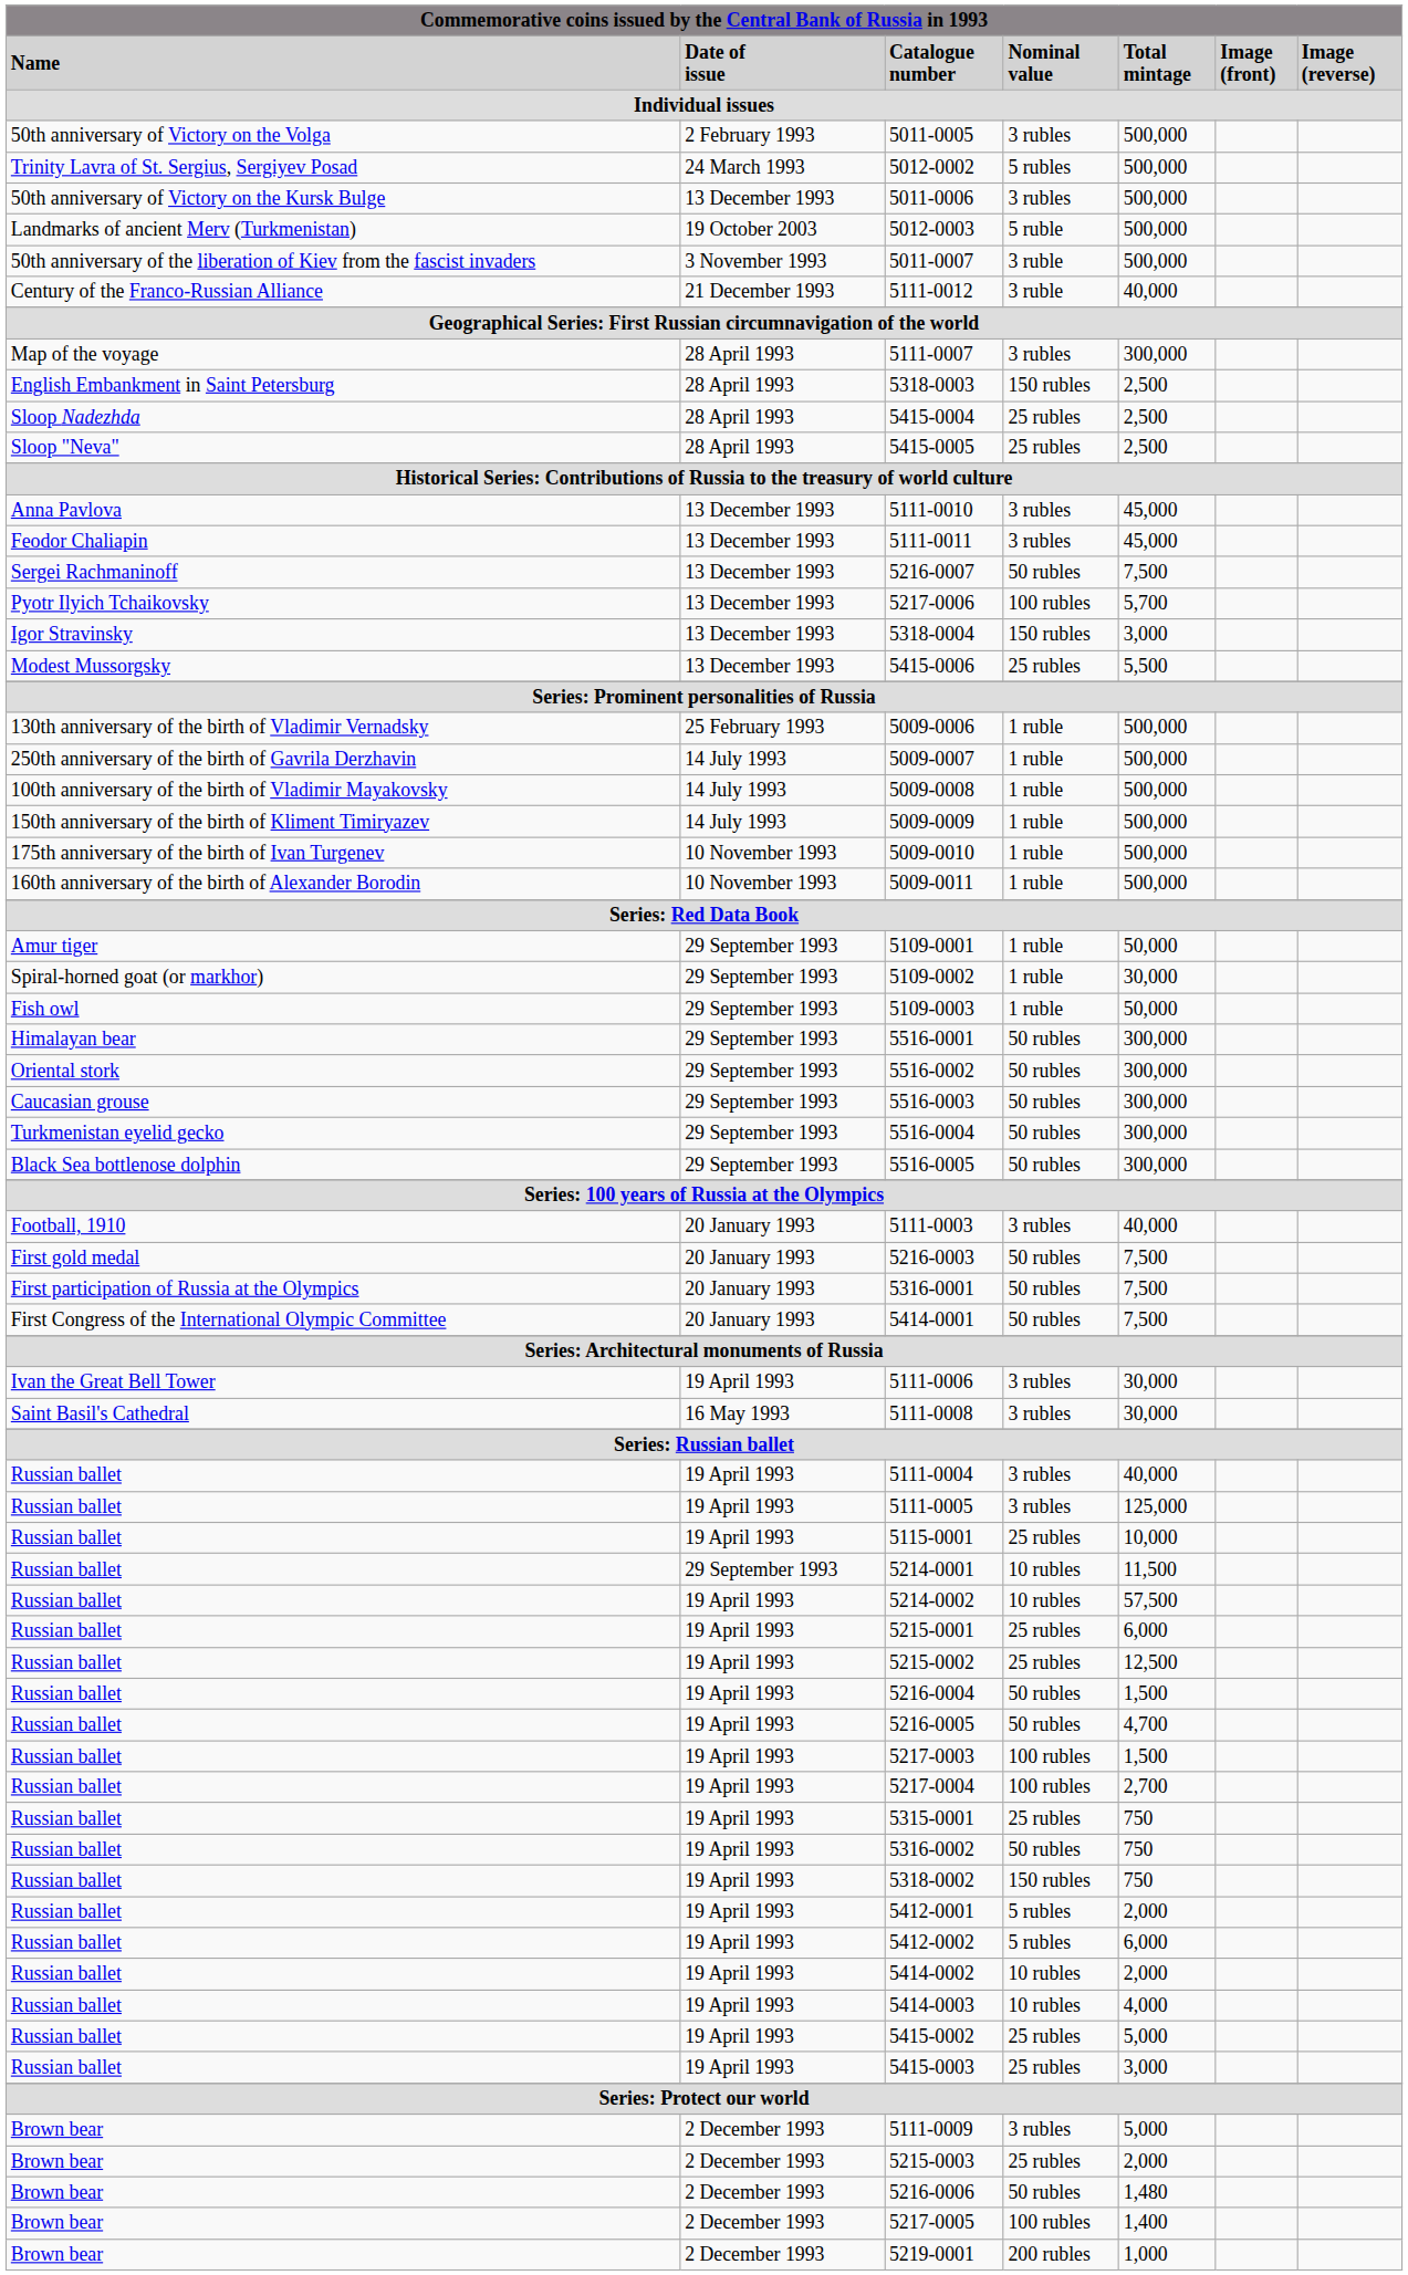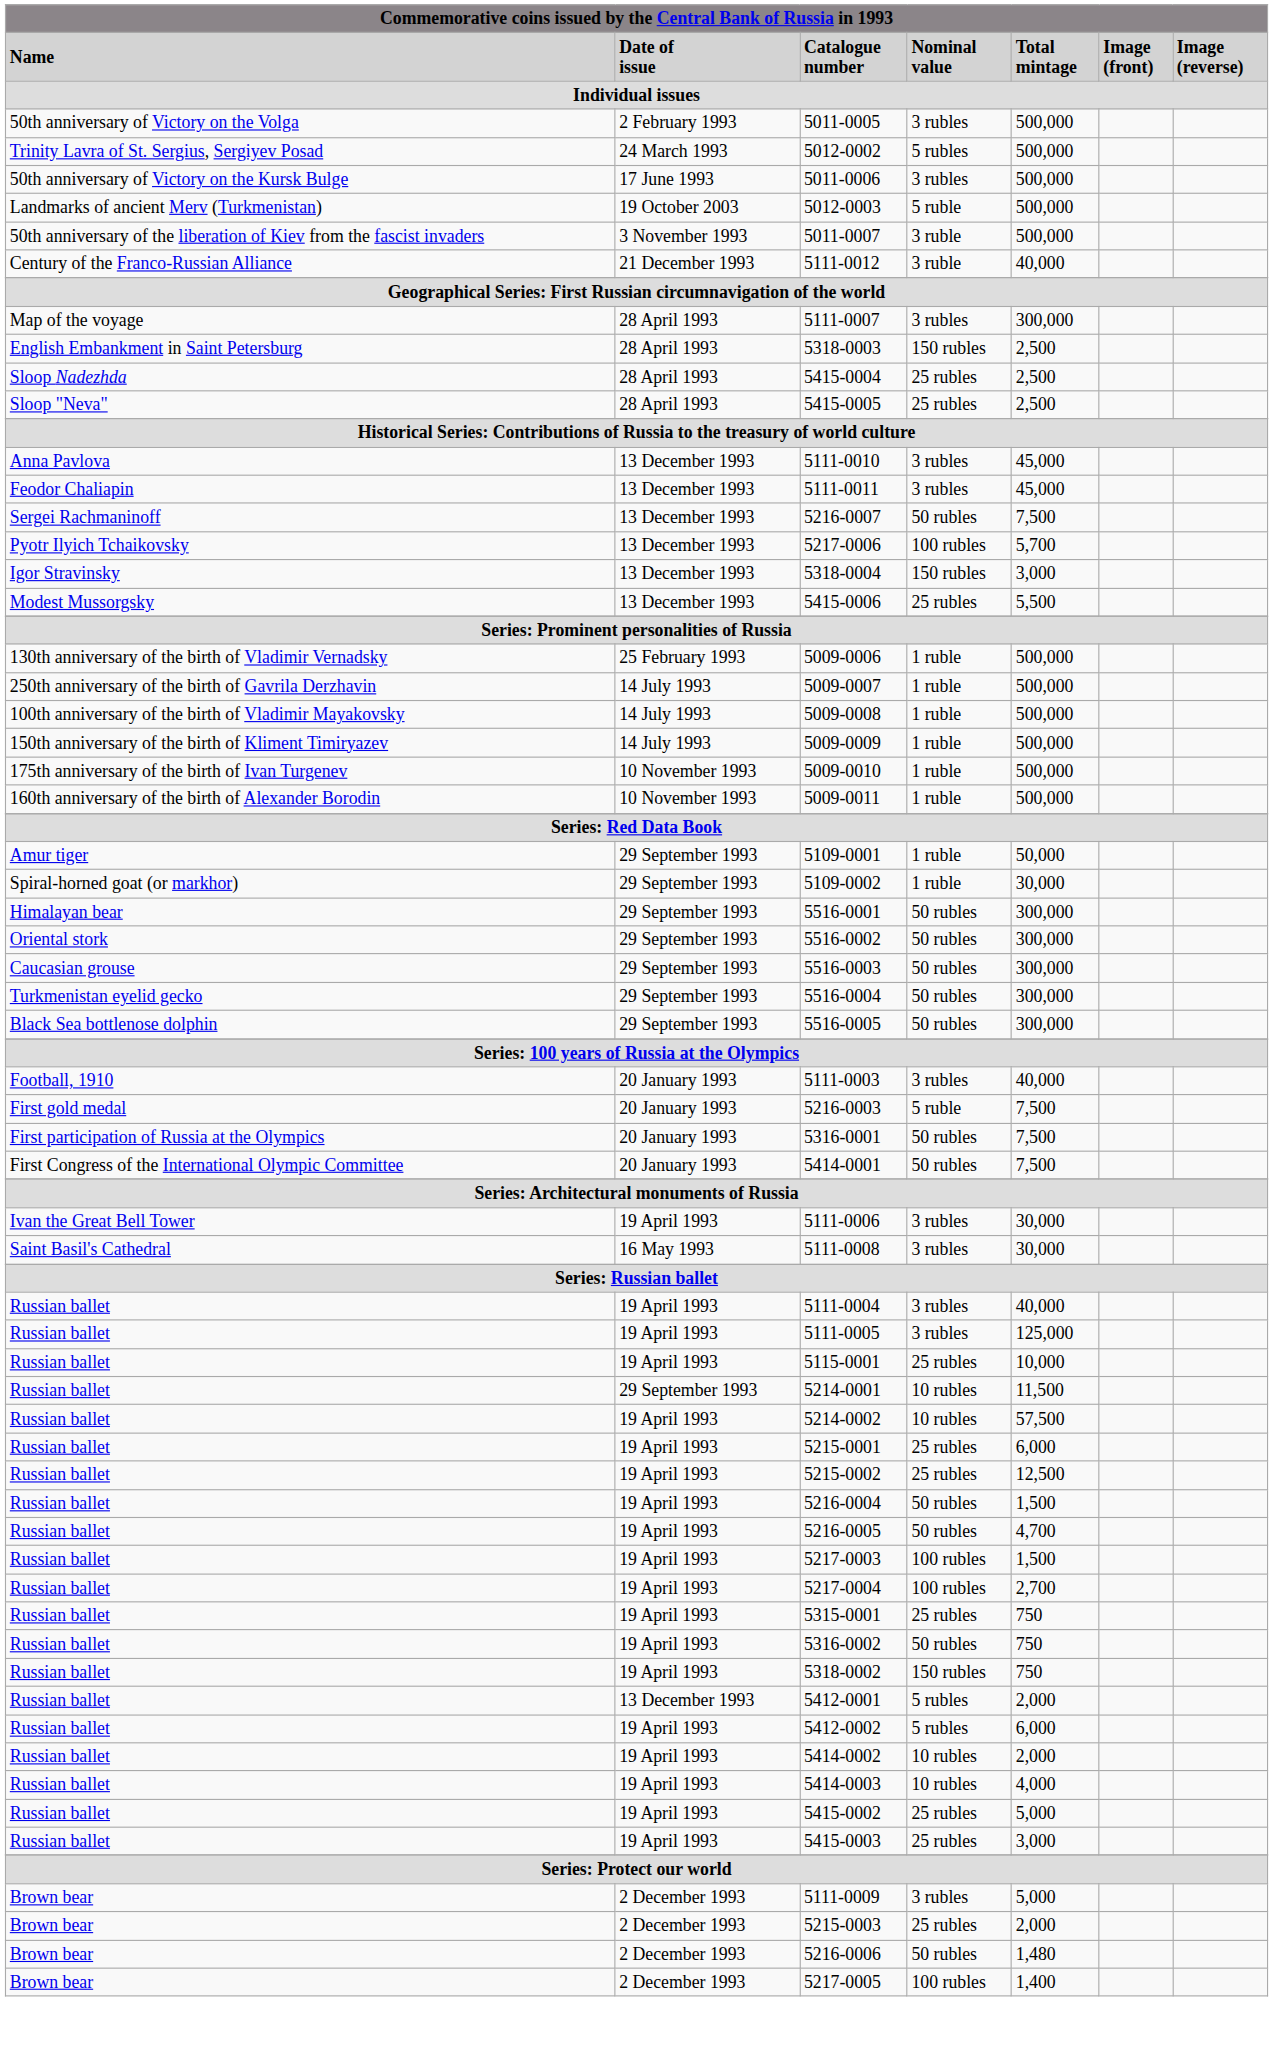 <table class="wikitable" style="width: 90%; border: #999 solid 1px; text-align: lcenter; margin-bottom: 0; margin: 1em auto 1em auto">
 <tr>
 <th colspan="7" style="background: #8B8589;"><strong>Commemorative coins issued by the <a href='#'>Central Bank of Russia</a> in 1993</strong></th>
 </tr>
 <tr style="font-weight:bold; background-color:#D3D3D3">
 <td><strong>Name</strong></td>
 <td><strong>Date of<br>issue</strong></td>
 <td><strong>Catalogue<br>number</strong></td>
 <td><strong>Nominal<br>value</strong></td>
 <td><strong>Total<br>mintage</strong></td>
 <td><strong>Image<br>(front)</strong></td>
 <td><strong>Image<br>(reverse)</strong></td>
 </tr>
 <tr style="font-weight:bold; background-color:#DDDDDD">
 <td colspan="7" style="text-align: center;">Individual issues</td>
 </tr>
 <tr>
 <td>50th anniversary of <a href='#'>Victory on the Volga</a></td>
 <td>2 February 1993</td>
 <td>5011-0005</td>
 <td>3 rubles</td>
 <td>500,000</td>
 <td></td>
 <td></td>
 </tr>
 <tr>
 <td><a href='#'>Trinity Lavra of St. Sergius</a>, <a href='#'>Sergiyev Posad</a></td>
 <td>24 March 1993</td>
 <td>5012-0002</td>
 <td>5 rubles</td>
 <td>500,000</td>
 <td></td>
 <td></td>
 </tr>
 <tr>
 <td>50th anniversary of <a href='#'>Victory on the Kursk Bulge</a></td>
-<td>13 December 1993</td>
+<td>17 June 1993</td>
 <td>5011-0006</td>
 <td>3 rubles</td>
 <td>500,000</td>
 <td></td>
 <td></td>
 </tr>
 <tr>
 <td>Landmarks of ancient <a href='#'>Merv</a> (<a href='#'>Turkmenistan</a>)</td>
 <td>19 October 2003</td>
 <td>5012-0003</td>
 <td>5 ruble</td>
 <td>500,000</td>
 <td></td>
 <td></td>
 </tr>
 <tr>
 <td>50th anniversary of the <a href='#'>liberation of Kiev</a> from the <a href='#'>fascist invaders</a></td>
 <td>3 November 1993</td>
 <td>5011-0007</td>
 <td>3 ruble</td>
 <td>500,000</td>
 <td></td>
 <td></td>
 </tr>
 <tr>
 <td>Century of the <a href='#'>Franco-Russian Alliance</a></td>
 <td>21 December 1993</td>
 <td>5111-0012</td>
 <td>3 ruble</td>
 <td>40,000</td>
 <td></td>
 <td></td>
 </tr>
 <tr>
 </tr>
 <tr style="font-weight:bold; background-color:#DDDDDD">
 <td colspan="7" style="text-align: center;">Geographical Series: First Russian circumnavigation of the world</td>
 </tr>
 <tr>
 <td>Map of the voyage</td>
 <td>28 April 1993</td>
 <td>5111-0007</td>
 <td>3 rubles</td>
 <td>300,000</td>
 <td></td>
 <td></td>
 </tr>
 <tr>
 <td><a href='#'>English Embankment</a> in <a href='#'>Saint Petersburg</a></td>
 <td>28 April 1993</td>
 <td>5318-0003</td>
 <td>150 rubles</td>
 <td>2,500</td>
 <td></td>
 <td></td>
 </tr>
 <tr>
 <td><a href='#'>Sloop <em>Nadezhda</em></a></td>
 <td>28 April 1993</td>
 <td>5415-0004</td>
 <td>25 rubles</td>
 <td>2,500</td>
 <td></td>
 <td></td>
 </tr>
 <tr>
 <td><a href='#'>Sloop "Neva"</a></td>
 <td>28 April 1993</td>
 <td>5415-0005</td>
 <td>25 rubles</td>
 <td>2,500</td>
 <td></td>
 <td></td>
 </tr>
 <tr>
 </tr>
 <tr style="font-weight:bold; background-color:#DDDDDD">
 <td colspan="7" style="text-align: center;">Historical Series: Contributions of Russia to the treasury of world culture</td>
 </tr>
 <tr>
 <td><a href='#'>Anna Pavlova</a></td>
 <td>13 December 1993</td>
 <td>5111-0010</td>
 <td>3 rubles</td>
 <td>45,000</td>
 <td></td>
 <td></td>
 </tr>
 <tr>
 <td><a href='#'>Feodor Chaliapin</a></td>
 <td>13 December 1993</td>
 <td>5111-0011</td>
 <td>3 rubles</td>
 <td>45,000</td>
 <td></td>
 <td></td>
 </tr>
 <tr>
 <td><a href='#'>Sergei Rachmaninoff</a></td>
 <td>13 December 1993</td>
 <td>5216-0007</td>
 <td>50 rubles</td>
 <td>7,500</td>
 <td></td>
 <td></td>
 </tr>
 <tr>
 <td><a href='#'>Pyotr Ilyich Tchaikovsky</a></td>
 <td>13 December 1993</td>
 <td>5217-0006</td>
 <td>100 rubles</td>
 <td>5,700</td>
 <td></td>
 <td></td>
 </tr>
 <tr>
 <td><a href='#'>Igor Stravinsky</a></td>
 <td>13 December 1993</td>
 <td>5318-0004</td>
 <td>150 rubles</td>
 <td>3,000</td>
 <td></td>
 <td></td>
 </tr>
 <tr>
 <td><a href='#'>Modest Mussorgsky</a></td>
 <td>13 December 1993</td>
 <td>5415-0006</td>
 <td>25 rubles</td>
 <td>5,500</td>
 <td></td>
 <td></td>
 </tr>
 <tr>
 </tr>
 <tr style="font-weight:bold; background-color:#DDDDDD">
 <td colspan="7" style="text-align: center;">Series: Prominent personalities of Russia</td>
 </tr>
 <tr>
 <td>130th anniversary of the birth of <a href='#'>Vladimir Vernadsky</a></td>
 <td>25 February 1993</td>
 <td>5009-0006</td>
 <td>1 ruble</td>
 <td>500,000</td>
 <td></td>
 <td></td>
 </tr>
 <tr>
 <td>250th anniversary of the birth of <a href='#'>Gavrila Derzhavin</a></td>
 <td>14 July 1993</td>
 <td>5009-0007</td>
 <td>1 ruble</td>
 <td>500,000</td>
 <td></td>
 <td></td>
 </tr>
 <tr>
 <td>100th anniversary of the birth of <a href='#'>Vladimir Mayakovsky</a></td>
 <td>14 July 1993</td>
 <td>5009-0008</td>
 <td>1 ruble</td>
 <td>500,000</td>
 <td></td>
 <td></td>
 </tr>
 <tr>
 <td>150th anniversary of the birth of <a href='#'>Kliment Timiryazev</a></td>
 <td>14 July 1993</td>
 <td>5009-0009</td>
 <td>1 ruble</td>
 <td>500,000</td>
 <td></td>
 <td></td>
 </tr>
 <tr>
 <td>175th anniversary of the birth of <a href='#'>Ivan Turgenev</a></td>
 <td>10 November 1993</td>
 <td>5009-0010</td>
 <td>1 ruble</td>
 <td>500,000</td>
 <td></td>
 <td></td>
 </tr>
 <tr>
 <td>160th anniversary of the birth of <a href='#'>Alexander Borodin</a></td>
 <td>10 November 1993</td>
 <td>5009-0011</td>
 <td>1 ruble</td>
 <td>500,000</td>
 <td></td>
 <td></td>
 </tr>
 <tr>
 </tr>
 <tr style="font-weight:bold; background-color:#DDDDDD">
 <td colspan="7" style="text-align: center;">Series: <a href='#'>Red Data Book</a></td>
 </tr>
 <tr>
 <td><a href='#'>Amur tiger</a></td>
 <td>29 September 1993</td>
 <td>5109-0001</td>
 <td>1 ruble</td>
 <td>50,000</td>
 <td></td>
 <td></td>
 </tr>
 <tr>
 <td>Spiral-horned goat (or <a href='#'>markhor</a>)</td>
 <td>29 September 1993</td>
 <td>5109-0002</td>
 <td>1 ruble</td>
 <td>30,000</td>
 <td></td>
 <td></td>
 </tr>
 <tr>
-<td><a href='#'>Fish owl</a></td>
-<td>29 September 1993</td>
-<td>5109-0003</td>
-<td>1 ruble</td>
-<td>50,000</td>
-<td></td>
-<td></td>
-</tr>
-<tr>
 <td><a href='#'>Himalayan bear</a></td>
 <td>29 September 1993</td>
 <td>5516-0001</td>
 <td>50 rubles</td>
 <td>300,000</td>
 <td></td>
 <td></td>
 </tr>
 <tr>
 <td><a href='#'>Oriental stork</a></td>
 <td>29 September 1993</td>
 <td>5516-0002</td>
 <td>50 rubles</td>
 <td>300,000</td>
 <td></td>
 <td></td>
 </tr>
 <tr>
 <td><a href='#'>Caucasian grouse</a></td>
 <td>29 September 1993</td>
 <td>5516-0003</td>
 <td>50 rubles</td>
 <td>300,000</td>
 <td></td>
 <td></td>
 </tr>
 <tr>
 <td><a href='#'>Turkmenistan eyelid gecko</a></td>
 <td>29 September 1993</td>
 <td>5516-0004</td>
 <td>50 rubles</td>
 <td>300,000</td>
 <td></td>
 <td></td>
 </tr>
 <tr>
 <td><a href='#'>Black Sea bottlenose dolphin</a></td>
 <td>29 September 1993</td>
 <td>5516-0005</td>
 <td>50 rubles</td>
 <td>300,000</td>
 <td></td>
 <td></td>
 </tr>
 <tr>
 </tr>
 <tr style="font-weight:bold; background-color:#DDDDDD">
 <td colspan="7" style="text-align: center;">Series: <a href='#'>100 years of Russia at the Olympics</a></td>
 </tr>
 <tr>
 <td><a href='#'>Football, 1910</a></td>
 <td>20 January 1993</td>
 <td>5111-0003</td>
 <td>3 rubles</td>
 <td>40,000</td>
 <td></td>
 <td></td>
 </tr>
 <tr>
 <td><a href='#'>First gold medal</a></td>
 <td>20 January 1993</td>
 <td>5216-0003</td>
-<td>50 rubles</td>
+<td>5 ruble</td>
 <td>7,500</td>
 <td></td>
 <td></td>
 </tr>
 <tr>
 <td><a href='#'>First participation of Russia at the Olympics</a></td>
 <td>20 January 1993</td>
 <td>5316-0001</td>
 <td>50 rubles</td>
 <td>7,500</td>
 <td></td>
 <td></td>
 </tr>
 <tr>
 <td>First Congress of the <a href='#'>International Olympic Committee</a></td>
 <td>20 January 1993</td>
 <td>5414-0001</td>
 <td>50 rubles</td>
 <td>7,500</td>
 <td></td>
 <td></td>
 </tr>
 <tr>
 </tr>
 <tr style="font-weight:bold; background-color:#DDDDDD">
 <td colspan="7" style="text-align: center;">Series: Architectural monuments of Russia</td>
 </tr>
 <tr>
 <td><a href='#'>Ivan the Great Bell Tower</a></td>
 <td>19 April 1993</td>
 <td>5111-0006</td>
 <td>3 rubles</td>
 <td>30,000</td>
 <td></td>
 <td></td>
 </tr>
 <tr>
 <td><a href='#'>Saint Basil's Cathedral</a></td>
 <td>16 May 1993</td>
 <td>5111-0008</td>
 <td>3 rubles</td>
 <td>30,000</td>
 <td></td>
 <td></td>
 </tr>
 <tr>
 </tr>
 <tr style="font-weight:bold; background-color:#DDDDDD">
 <td colspan="7" style="text-align: center;">Series: <a href='#'>Russian ballet</a></td>
 </tr>
 <tr>
 <td><a href='#'>Russian ballet</a></td>
 <td>19 April 1993</td>
 <td>5111-0004</td>
 <td>3 rubles</td>
 <td>40,000</td>
 <td></td>
 <td></td>
 </tr>
 <tr>
 <td><a href='#'>Russian ballet</a></td>
 <td>19 April 1993</td>
 <td>5111-0005</td>
 <td>3 rubles</td>
 <td>125,000</td>
 <td></td>
 <td></td>
 </tr>
 <tr>
 <td><a href='#'>Russian ballet</a></td>
 <td>19 April 1993</td>
 <td>5115-0001</td>
 <td>25 rubles</td>
 <td>10,000</td>
 <td></td>
 <td></td>
 </tr>
 <tr>
 <td><a href='#'>Russian ballet</a></td>
 <td>29 September 1993</td>
 <td>5214-0001</td>
 <td>10 rubles</td>
 <td>11,500</td>
 <td></td>
 <td></td>
 </tr>
 <tr>
 <td><a href='#'>Russian ballet</a></td>
 <td>19 April 1993</td>
 <td>5214-0002</td>
 <td>10 rubles</td>
 <td>57,500</td>
 <td></td>
 <td></td>
 </tr>
 <tr>
 <td><a href='#'>Russian ballet</a></td>
 <td>19 April 1993</td>
 <td>5215-0001</td>
 <td>25 rubles</td>
 <td>6,000</td>
 <td></td>
 <td></td>
 </tr>
 <tr>
 <td><a href='#'>Russian ballet</a></td>
 <td>19 April 1993</td>
 <td>5215-0002</td>
 <td>25 rubles</td>
 <td>12,500</td>
 <td></td>
 <td></td>
 </tr>
 <tr>
 <td><a href='#'>Russian ballet</a></td>
 <td>19 April 1993</td>
 <td>5216-0004</td>
 <td>50 rubles</td>
 <td>1,500</td>
 <td></td>
 <td></td>
 </tr>
 <tr>
 <td><a href='#'>Russian ballet</a></td>
 <td>19 April 1993</td>
 <td>5216-0005</td>
 <td>50 rubles</td>
 <td>4,700</td>
 <td></td>
 <td></td>
 </tr>
 <tr>
 <td><a href='#'>Russian ballet</a></td>
 <td>19 April 1993</td>
 <td>5217-0003</td>
 <td>100 rubles</td>
 <td>1,500</td>
 <td></td>
 <td></td>
 </tr>
 <tr>
 <td><a href='#'>Russian ballet</a></td>
 <td>19 April 1993</td>
 <td>5217-0004</td>
 <td>100 rubles</td>
 <td>2,700</td>
 <td></td>
 <td></td>
 </tr>
 <tr>
 <td><a href='#'>Russian ballet</a></td>
 <td>19 April 1993</td>
 <td>5315-0001</td>
 <td>25 rubles</td>
 <td>750</td>
 <td></td>
 <td></td>
 </tr>
 <tr>
 <td><a href='#'>Russian ballet</a></td>
 <td>19 April 1993</td>
 <td>5316-0002</td>
 <td>50 rubles</td>
 <td>750</td>
 <td></td>
 <td></td>
 </tr>
 <tr>
 <td><a href='#'>Russian ballet</a></td>
 <td>19 April 1993</td>
 <td>5318-0002</td>
 <td>150 rubles</td>
 <td>750</td>
 <td></td>
 <td></td>
 </tr>
 <tr>
 <td><a href='#'>Russian ballet</a></td>
-<td>19 April 1993</td>
+<td>13 December 1993</td>
 <td>5412-0001</td>
 <td>5 rubles</td>
 <td>2,000</td>
 <td></td>
 <td></td>
 </tr>
 <tr>
 <td><a href='#'>Russian ballet</a></td>
 <td>19 April 1993</td>
 <td>5412-0002</td>
 <td>5 rubles</td>
 <td>6,000</td>
 <td></td>
 <td></td>
 </tr>
 <tr>
 <td><a href='#'>Russian ballet</a></td>
 <td>19 April 1993</td>
 <td>5414-0002</td>
 <td>10 rubles</td>
 <td>2,000</td>
 <td></td>
 <td></td>
 </tr>
 <tr>
 <td><a href='#'>Russian ballet</a></td>
 <td>19 April 1993</td>
 <td>5414-0003</td>
 <td>10 rubles</td>
 <td>4,000</td>
 <td></td>
 <td></td>
 </tr>
 <tr>
 <td><a href='#'>Russian ballet</a></td>
 <td>19 April 1993</td>
 <td>5415-0002</td>
 <td>25 rubles</td>
 <td>5,000</td>
 <td></td>
 <td></td>
 </tr>
 <tr>
 <td><a href='#'>Russian ballet</a></td>
 <td>19 April 1993</td>
 <td>5415-0003</td>
 <td>25 rubles</td>
 <td>3,000</td>
 <td></td>
 <td></td>
 </tr>
 <tr>
 </tr>
 <tr style="font-weight:bold; background-color:#DDDDDD">
 <td colspan="7" style="text-align: center;">Series: Protect our world</td>
 </tr>
 <tr>
 <td><a href='#'>Brown bear</a></td>
 <td>2 December 1993</td>
 <td>5111-0009</td>
 <td>3 rubles</td>
 <td>5,000</td>
 <td></td>
 <td></td>
 </tr>
 <tr>
 <td><a href='#'>Brown bear</a></td>
 <td>2 December 1993</td>
 <td>5215-0003</td>
 <td>25 rubles</td>
 <td>2,000</td>
 <td></td>
 <td></td>
 </tr>
 <tr>
 <td><a href='#'>Brown bear</a></td>
 <td>2 December 1993</td>
 <td>5216-0006</td>
 <td>50 rubles</td>
 <td>1,480</td>
 <td></td>
 <td></td>
 </tr>
 <tr>
 <td><a href='#'>Brown bear</a></td>
 <td>2 December 1993</td>
 <td>5217-0005</td>
 <td>100 rubles</td>
 <td>1,400</td>
 <td></td>
 <td></td>
 </tr>
-<tr>
-<td><a href='#'>Brown bear</a></td>
-<td>2 December 1993</td>
-<td>5219-0001</td>
-<td>200 rubles</td>
-<td>1,000</td>
-<td></td>
-<td></td>
-</tr>
 </table>
